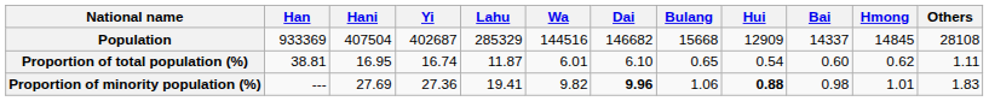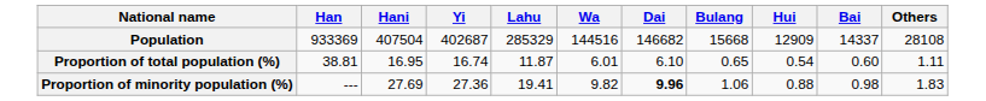 <table class="wikitable" style="margin: 1em auto 1em auto; font-size:smaller; text-align:right">
 <tr>
 <th>National name</th>
 <th ! width="55"><a href='#'>Han</a></th>
 <th width="55"><a href='#'>Hani</a></th>
 <th width="55"><a href='#'>Yi</a></th>
 <th width="55"><a href='#'>Lahu</a></th>
 <th width="55"><a href='#'>Wa</a></th>
 <th width="55"><a href='#'>Dai</a></th>
 <th width="55"><a href='#'>Bulang</a></th>
 <th width="55"><a href='#'>Hui</a></th>
 <th width="55"><a href='#'>Bai</a></th>
-<th width="55"><a href='#'>Hmong</a></th>
 <th width="55">Others</th>
 </tr>
 <tr>
 <th>Population</th>
 <td>933369</td>
 <td>407504</td>
 <td>402687</td>
 <td>285329</td>
 <td>144516</td>
 <td>146682</td>
 <td>15668</td>
 <td>12909</td>
 <td>14337</td>
-<td>14845</td>
 <td>28108</td>
 </tr>
 <tr>
 <th>Proportion of total population (%)</th>
 <td>38.81</td>
 <td>16.95</td>
 <td>16.74</td>
 <td>11.87</td>
 <td>6.01</td>
 <td>6.10</td>
 <td>0.65</td>
 <td>0.54</td>
 <td>0.60</td>
-<td>0.62</td>
 <td>1.11</td>
 </tr>
 <tr>
 <th>Proportion of minority population (%)</th>
 <td>---</td>
 <td>27.69</td>
 <td>27.36</td>
 <td>19.41</td>
 <td>9.82</td>
 <td><strong>9.96</strong></td>
 <td>1.06</td>
-<td><strong>0.88</strong></td>
+<td>0.88</td>
 <td>0.98</td>
-<td>1.01</td>
 <td>1.83</td>
 </tr>
 </table>
